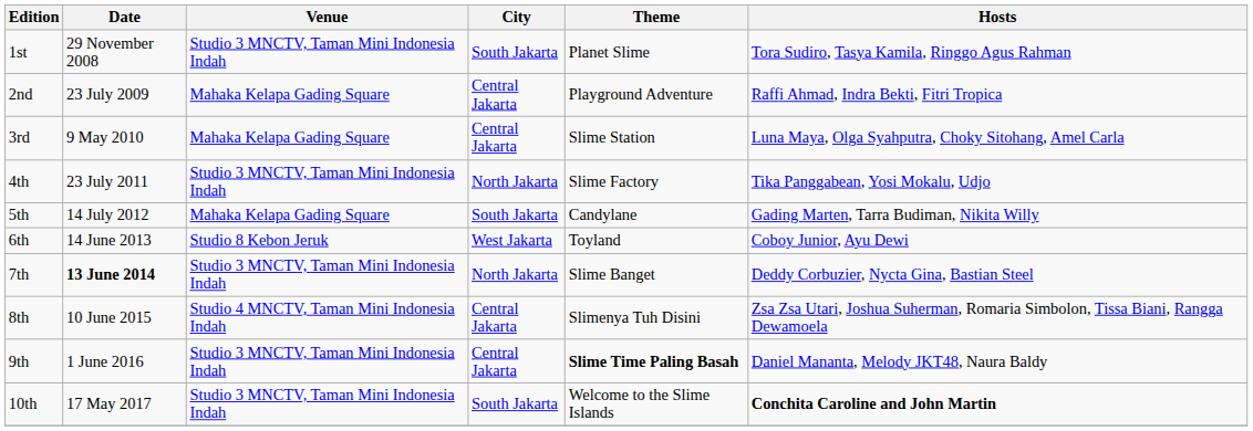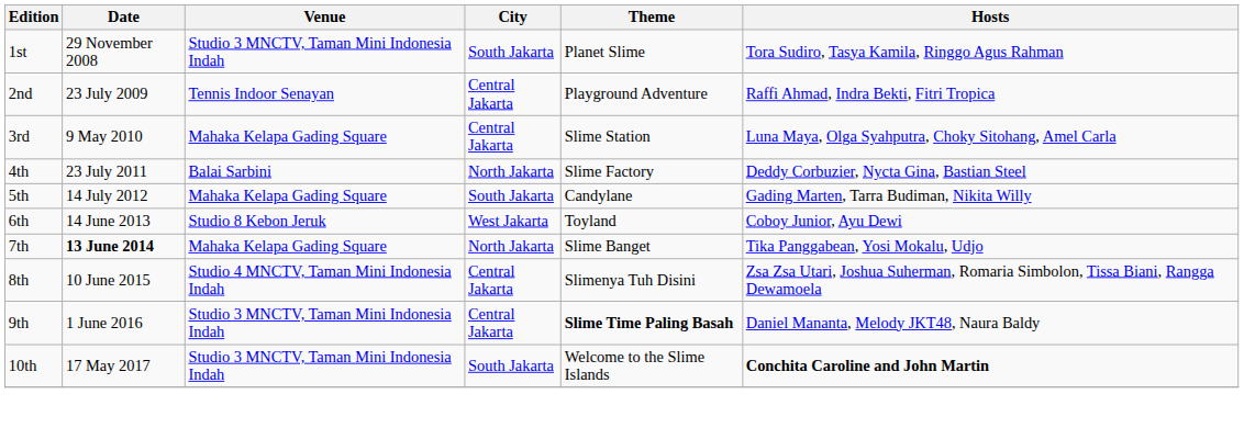 <table class="wikitable">
 <tr>
 <th>Edition</th>
 <th>Date</th>
 <th>Venue</th>
 <th>City</th>
 <th>Theme</th>
 <th>Hosts</th>
 </tr>
 <tr>
 <td>1st</td>
 <td>29 November 2008</td>
 <td><a href='#'>Studio 3 MNCTV, Taman Mini Indonesia Indah</a></td>
 <td><a href='#'>South Jakarta</a></td>
 <td>Planet Slime</td>
 <td><a href='#'>Tora Sudiro</a>, <a href='#'>Tasya Kamila</a>, <a href='#'>Ringgo Agus Rahman</a></td>
 </tr>
 <tr>
 <td>2nd</td>
 <td>23 July 2009</td>
-<td><a href='#'>Mahaka Kelapa Gading Square</a></td>
+<td><a href='#'>Tennis Indoor Senayan</a></td>
 <td><a href='#'>Central Jakarta</a></td>
 <td>Playground Adventure</td>
 <td><a href='#'>Raffi Ahmad</a>, <a href='#'>Indra Bekti</a>, <a href='#'>Fitri Tropica</a></td>
 </tr>
 <tr>
 <td>3rd</td>
 <td>9 May 2010</td>
 <td><a href='#'>Mahaka Kelapa Gading Square</a></td>
 <td><a href='#'>Central Jakarta</a></td>
 <td>Slime Station</td>
 <td><a href='#'>Luna Maya</a>, <a href='#'>Olga Syahputra</a>, <a href='#'>Choky Sitohang</a>, <a href='#'>Amel Carla</a></td>
 </tr>
 <tr>
 <td>4th</td>
 <td>23 July 2011</td>
-<td><a href='#'>Studio 3 MNCTV, Taman Mini Indonesia Indah</a></td>
+<td><a href='#'>Balai Sarbini</a></td>
 <td><a href='#'>North Jakarta</a></td>
 <td>Slime Factory</td>
-<td><a href='#'>Tika Panggabean</a>, <a href='#'>Yosi Mokalu</a>, <a href='#'>Udjo</a></td>
+<td><a href='#'>Deddy Corbuzier</a>, <a href='#'>Nycta Gina</a>, <a href='#'>Bastian Steel</a></td>
 </tr>
 <tr>
 <td>5th</td>
 <td>14 July 2012</td>
 <td><a href='#'>Mahaka Kelapa Gading Square</a></td>
 <td><a href='#'>South Jakarta</a></td>
 <td>Candylane</td>
 <td><a href='#'>Gading Marten</a>, Tarra Budiman, <a href='#'>Nikita Willy</a></td>
 </tr>
 <tr>
 <td>6th</td>
 <td>14 June 2013</td>
 <td><a href='#'>Studio 8 Kebon Jeruk</a></td>
 <td><a href='#'>West Jakarta</a></td>
 <td>Toyland</td>
 <td><a href='#'>Coboy Junior</a>, <a href='#'>Ayu Dewi</a></td>
 </tr>
 <tr>
 <td>7th</td>
 <td><strong>13 June 2014</strong></td>
-<td><a href='#'>Studio 3 MNCTV, Taman Mini Indonesia Indah</a></td>
+<td><a href='#'>Mahaka Kelapa Gading Square</a></td>
 <td><a href='#'>North Jakarta</a></td>
 <td>Slime Banget</td>
-<td><a href='#'>Deddy Corbuzier</a>, <a href='#'>Nycta Gina</a>, <a href='#'>Bastian Steel</a></td>
+<td><a href='#'>Tika Panggabean</a>, <a href='#'>Yosi Mokalu</a>, <a href='#'>Udjo</a></td>
 </tr>
 <tr>
 <td>8th</td>
 <td>10 June 2015</td>
 <td><a href='#'>Studio 4 MNCTV, Taman Mini Indonesia Indah</a></td>
 <td><a href='#'>Central Jakarta</a></td>
 <td>Slimenya Tuh Disini</td>
 <td><a href='#'>Zsa Zsa Utari</a>, <a href='#'>Joshua Suherman</a>, Romaria Simbolon, <a href='#'>Tissa Biani</a>, <a href='#'>Rangga Dewamoela</a></td>
 </tr>
 <tr>
 <td>9th</td>
 <td>1 June 2016</td>
 <td><a href='#'>Studio 3 MNCTV, Taman Mini Indonesia Indah</a></td>
 <td><a href='#'>Central Jakarta</a></td>
 <td><strong>Slime Time Paling Basah</strong></td>
 <td><a href='#'>Daniel Mananta</a>, <a href='#'>Melody JKT48</a>, Naura Baldy</td>
 </tr>
 <tr>
 <td>10th</td>
 <td>17 May 2017</td>
 <td><a href='#'>Studio 3 MNCTV, Taman Mini Indonesia Indah</a></td>
 <td><a href='#'>South Jakarta</a></td>
 <td>Welcome to the Slime Islands</td>
 <td><strong>Conchita Caroline and John Martin</strong></td>
 </tr>
 <tr>
 </tr>
 </table>
